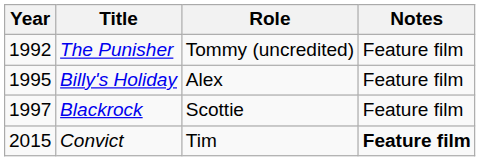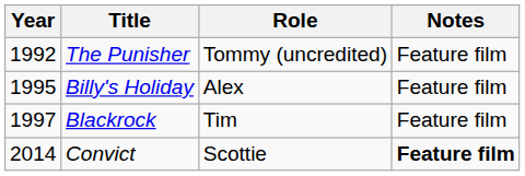 <table class=wikitable>
 <tr>
 <th>Year</th>
 <th>Title</th>
 <th>Role</th>
 <th>Notes</th>
 </tr>
 <tr>
 <td>1992</td>
 <td><em><a href='#'>The Punisher</a></em></td>
 <td>Tommy (uncredited)</td>
 <td>Feature film</td>
 </tr>
 <tr>
 <td>1995</td>
 <td><em><a href='#'>Billy's Holiday</a></em></td>
 <td>Alex</td>
 <td>Feature film</td>
 </tr>
 <tr>
 <td>1997</td>
 <td><em><a href='#'>Blackrock</a></em></td>
-<td>Scottie</td>
+<td>Tim</td>
 <td>Feature film</td>
 </tr>
 <tr>
-<td>2015</td>
+<td>2014</td>
 <td><em>Convict</em></td>
-<td>Tim</td>
+<td>Scottie</td>
 <td><strong>Feature film</strong></td>
 </tr>
 </table>
